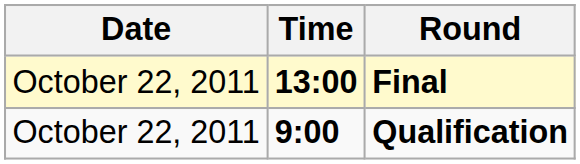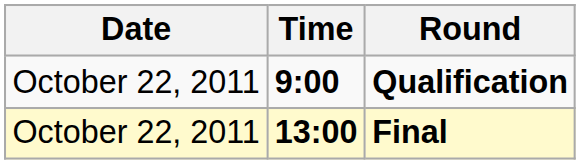 <table class="wikitable">
 <tr>
 <th>Date</th>
 <th>Time</th>
 <th>Round</th>
 </tr>
+<tr>
+<td>October 22, 2011</td>
+<td><strong>9:00</strong></td>
+<td><strong>Qualification</strong></td>
+</tr>
 <tr style=background:lemonchiffon>
 <td>October 22, 2011</td>
 <td><strong>13:00</strong></td>
 <td><strong>Final</strong></td>
 </tr>
-<tr>
-<td>October 22, 2011</td>
-<td><strong>9:00</strong></td>
-<td><strong>Qualification</strong></td>
-</tr>
 </table>
